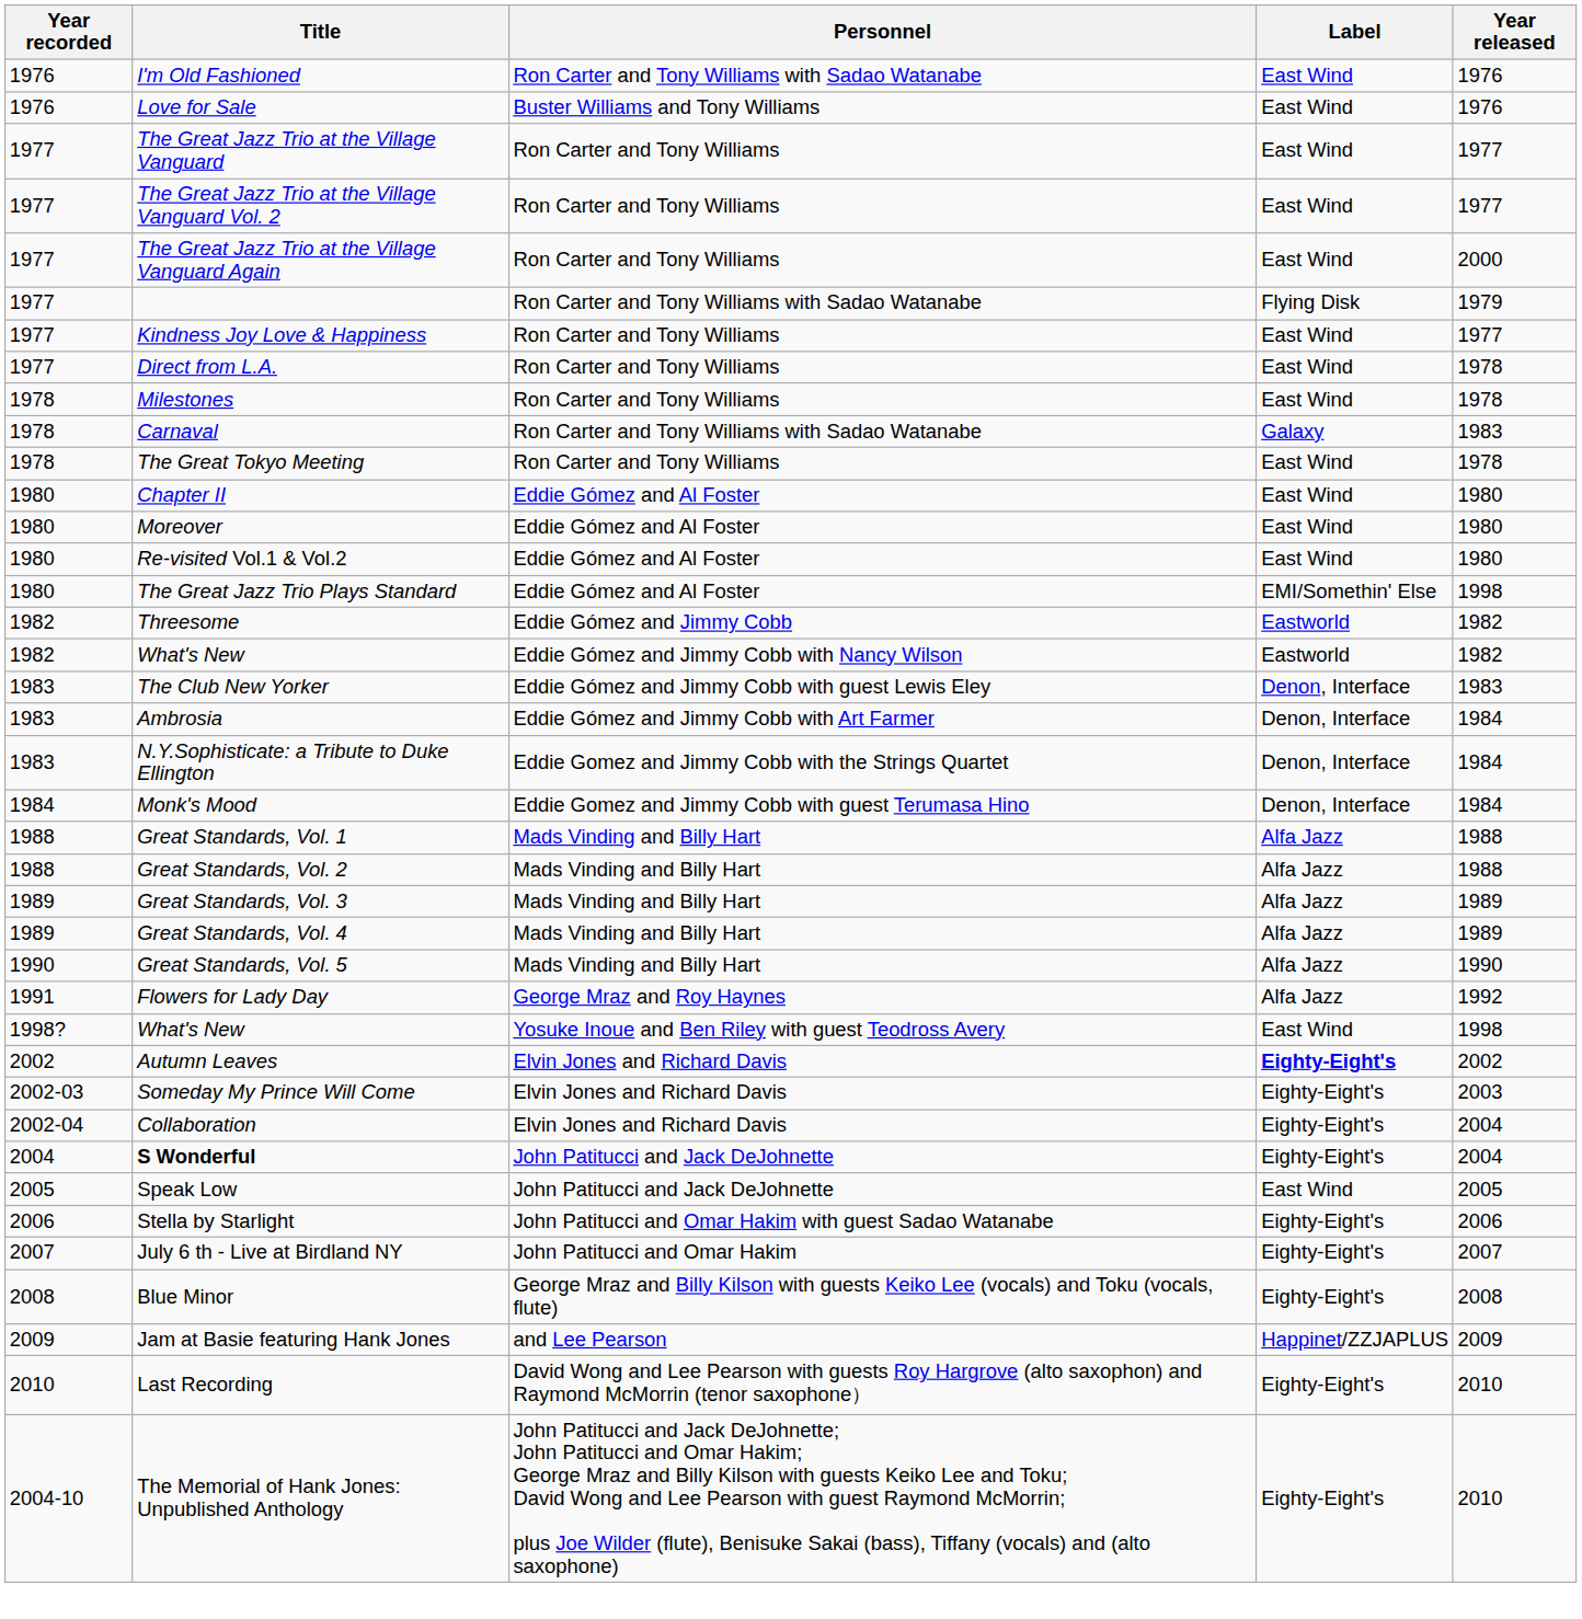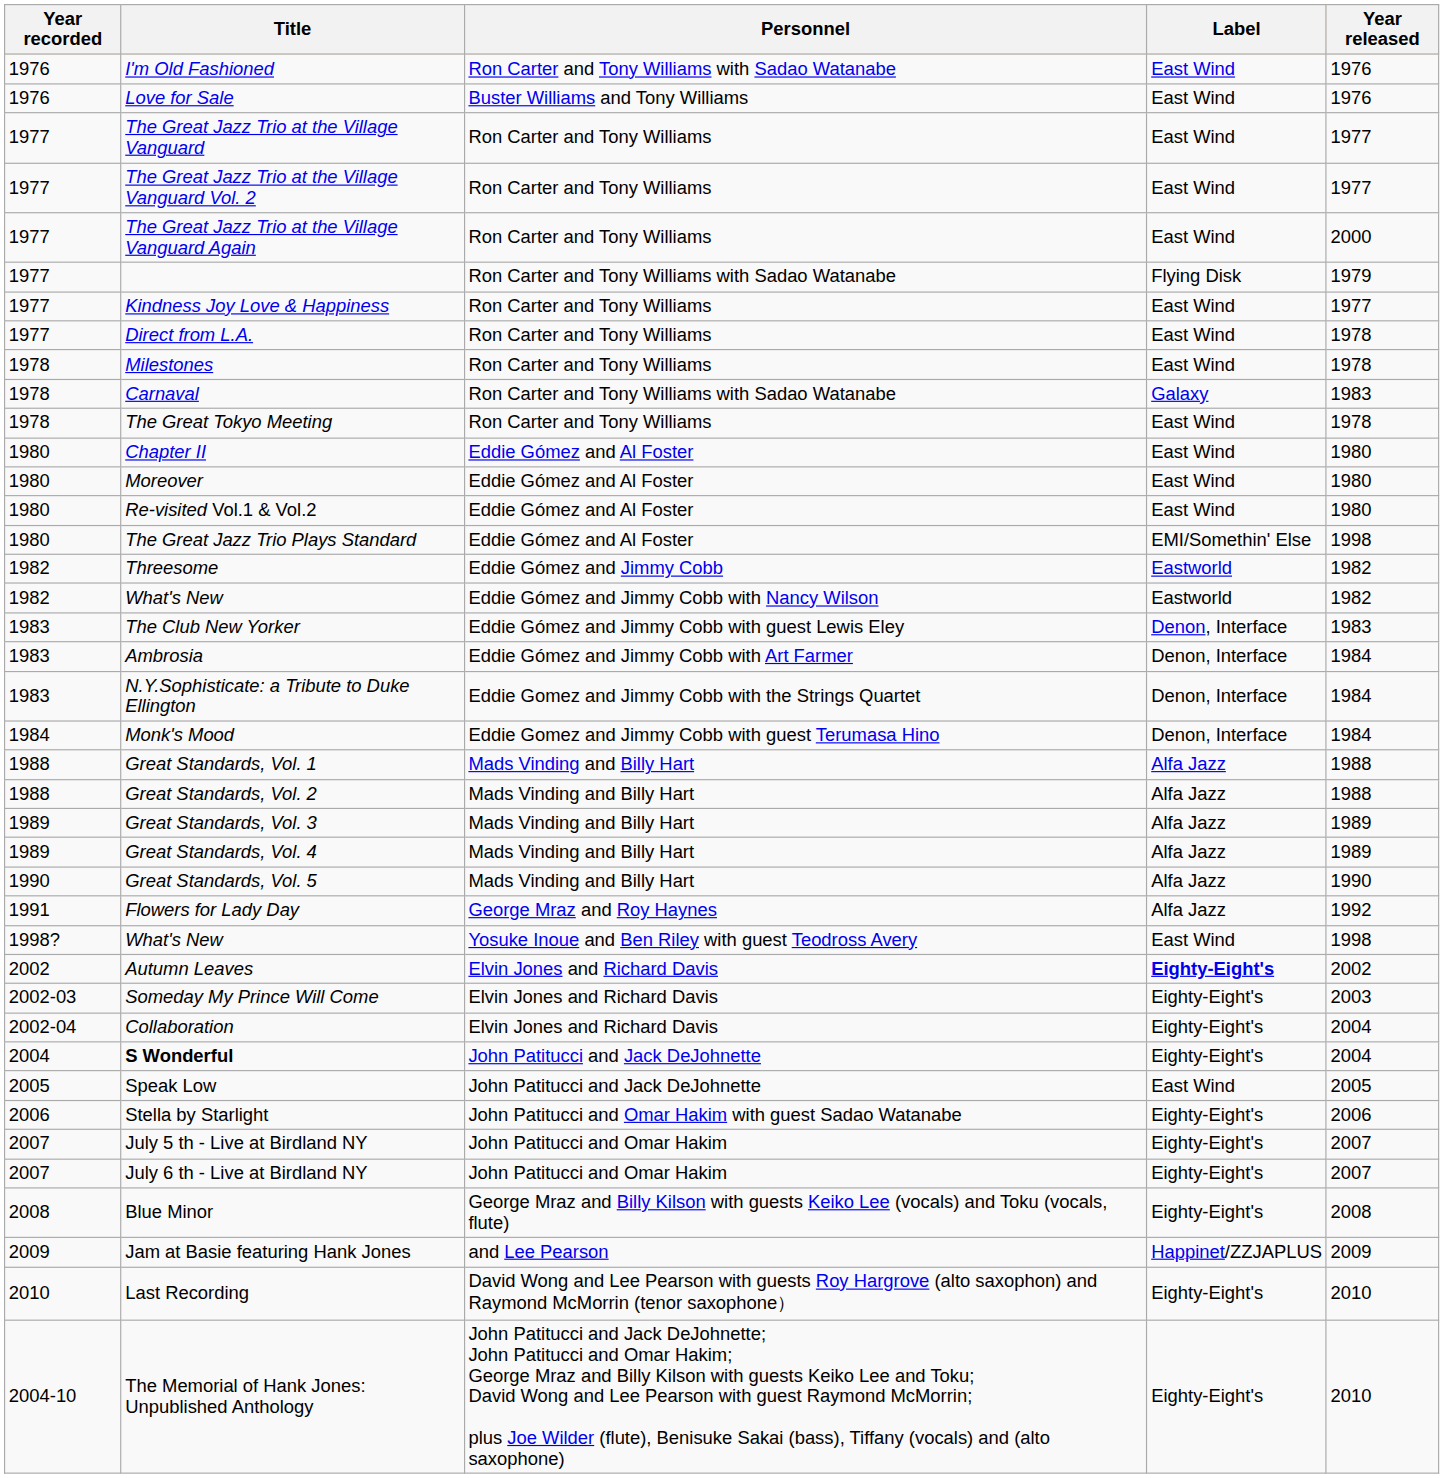 <table class="wikitable sortable">
 <tr style="background:#ffdead;">
 <th>Year recorded</th>
 <th>Title</th>
 <th>Personnel</th>
 <th>Label</th>
 <th>Year released</th>
 </tr>
 <tr>
 <td>1976</td>
 <td><em><a href='#'>I'm Old Fashioned</a></em></td>
 <td><a href='#'>Ron Carter</a> and <a href='#'>Tony Williams</a> with <a href='#'>Sadao Watanabe</a></td>
 <td><a href='#'>East Wind</a></td>
 <td>1976</td>
 </tr>
 <tr>
 <td>1976</td>
 <td><em><a href='#'>Love for Sale</a></em></td>
 <td><a href='#'>Buster Williams</a> and Tony Williams</td>
 <td>East Wind</td>
 <td>1976</td>
 </tr>
 <tr>
 <td>1977</td>
 <td><em><a href='#'>The Great Jazz Trio at the Village Vanguard</a></em></td>
 <td>Ron Carter and Tony Williams</td>
 <td>East Wind</td>
 <td>1977</td>
 </tr>
 <tr>
 <td>1977</td>
 <td><em><a href='#'>The Great Jazz Trio at the Village Vanguard Vol. 2</a></em></td>
 <td>Ron Carter and Tony Williams</td>
 <td>East Wind</td>
 <td>1977</td>
 </tr>
 <tr>
 <td>1977</td>
 <td><em><a href='#'>The Great Jazz Trio at the Village Vanguard Again</a></em></td>
 <td>Ron Carter and Tony Williams</td>
 <td>East Wind</td>
 <td>2000</td>
 </tr>
 <tr>
 <td>1977</td>
 <td><em></em></td>
 <td>Ron Carter and Tony Williams with Sadao Watanabe</td>
 <td>Flying Disk</td>
 <td>1979</td>
 </tr>
 <tr>
 <td>1977</td>
 <td><em><a href='#'>Kindness Joy Love & Happiness</a></em></td>
 <td>Ron Carter and Tony Williams</td>
 <td>East Wind</td>
 <td>1977</td>
 </tr>
 <tr>
 <td>1977</td>
 <td><em><a href='#'>Direct from L.A.</a></em></td>
 <td>Ron Carter and Tony Williams</td>
 <td>East Wind</td>
 <td>1978</td>
 </tr>
 <tr>
 <td>1978</td>
 <td><em><a href='#'>Milestones</a></em></td>
 <td>Ron Carter and Tony Williams</td>
 <td>East Wind</td>
 <td>1978</td>
 </tr>
 <tr>
 <td>1978</td>
 <td><em><a href='#'>Carnaval</a></em></td>
 <td>Ron Carter and Tony Williams with Sadao Watanabe</td>
 <td><a href='#'>Galaxy</a></td>
 <td>1983</td>
 </tr>
 <tr>
 <td>1978</td>
 <td><em>The Great Tokyo Meeting</em></td>
 <td>Ron Carter and Tony Williams</td>
 <td>East Wind</td>
 <td>1978</td>
 </tr>
 <tr>
 <td>1980</td>
 <td><em><a href='#'>Chapter II</a></em></td>
 <td><a href='#'>Eddie Gómez</a> and <a href='#'>Al Foster</a></td>
 <td>East Wind</td>
 <td>1980</td>
 </tr>
 <tr>
 <td>1980</td>
 <td><em>Moreover</em></td>
 <td>Eddie Gómez and Al Foster</td>
 <td>East Wind</td>
 <td>1980</td>
 </tr>
 <tr>
 <td>1980</td>
 <td><em>Re-visited</em> Vol.1 & Vol.2</td>
 <td>Eddie Gómez and Al Foster</td>
 <td>East Wind</td>
 <td>1980</td>
 </tr>
 <tr>
 <td>1980</td>
 <td><em>The Great Jazz Trio Plays Standard</em></td>
 <td>Eddie Gómez and Al Foster</td>
 <td>EMI/Somethin' Else</td>
 <td>1998</td>
 </tr>
 <tr>
 <td>1982</td>
 <td><em>Threesome</em></td>
 <td>Eddie Gómez and <a href='#'>Jimmy Cobb</a></td>
 <td><a href='#'>Eastworld</a></td>
 <td>1982</td>
 </tr>
 <tr>
 <td>1982</td>
 <td><em>What's New</em></td>
 <td>Eddie Gómez and Jimmy Cobb with <a href='#'>Nancy Wilson</a></td>
 <td>Eastworld</td>
 <td>1982</td>
 </tr>
 <tr>
 <td>1983</td>
 <td><em>The Club New Yorker</em></td>
 <td>Eddie Gómez and Jimmy Cobb with guest Lewis Eley</td>
 <td><a href='#'>Denon</a>, Interface</td>
 <td>1983</td>
 </tr>
 <tr>
 <td>1983</td>
 <td><em>Ambrosia</em></td>
 <td>Eddie Gómez and Jimmy Cobb with <a href='#'>Art Farmer</a></td>
 <td>Denon, Interface</td>
 <td>1984</td>
 </tr>
 <tr>
 <td>1983</td>
 <td><em>N.Y.Sophisticate: a Tribute to Duke Ellington</em></td>
 <td>Eddie Gomez and Jimmy Cobb with the Strings Quartet</td>
 <td>Denon, Interface</td>
 <td>1984</td>
 </tr>
 <tr>
 <td>1984</td>
 <td><em>Monk's Mood</em></td>
 <td>Eddie Gomez and Jimmy Cobb with guest <a href='#'>Terumasa Hino</a></td>
 <td>Denon, Interface</td>
 <td>1984</td>
 </tr>
 <tr>
 <td>1988</td>
 <td><em>Great Standards, Vol. 1</em></td>
 <td><a href='#'>Mads Vinding</a> and <a href='#'>Billy Hart</a></td>
 <td><a href='#'>Alfa Jazz</a></td>
 <td>1988</td>
 </tr>
 <tr>
 <td>1988</td>
 <td><em>Great Standards, Vol. 2</em></td>
 <td>Mads Vinding and Billy Hart</td>
 <td>Alfa Jazz</td>
 <td>1988</td>
 </tr>
 <tr>
 <td>1989</td>
 <td><em>Great Standards, Vol. 3</em></td>
 <td>Mads Vinding and Billy Hart</td>
 <td>Alfa Jazz</td>
 <td>1989</td>
 </tr>
 <tr>
 <td>1989</td>
 <td><em>Great Standards, Vol. 4</em></td>
 <td>Mads Vinding and Billy Hart</td>
 <td>Alfa Jazz</td>
 <td>1989</td>
 </tr>
 <tr>
 <td>1990</td>
 <td><em>Great Standards, Vol. 5</em></td>
 <td>Mads Vinding and Billy Hart</td>
 <td>Alfa Jazz</td>
 <td>1990</td>
 </tr>
 <tr>
 <td>1991</td>
 <td><em>Flowers for Lady Day</em></td>
 <td><a href='#'>George Mraz</a> and <a href='#'>Roy Haynes</a></td>
 <td>Alfa Jazz</td>
 <td>1992</td>
 </tr>
 <tr>
 <td>1998?</td>
 <td><em>What's New</em></td>
 <td><a href='#'>Yosuke Inoue</a> and <a href='#'>Ben Riley</a> with guest <a href='#'>Teodross Avery</a></td>
 <td>East Wind</td>
 <td>1998</td>
 </tr>
 <tr>
 <td>2002</td>
 <td><em>Autumn Leaves</em></td>
 <td><a href='#'>Elvin Jones</a> and <a href='#'>Richard Davis</a></td>
 <td><strong><a href='#'>Eighty-Eight's</a></strong></td>
 <td>2002</td>
 </tr>
 <tr>
 <td>2002-03</td>
 <td><em>Someday My Prince Will Come</em></td>
 <td>Elvin Jones and Richard Davis</td>
 <td>Eighty-Eight's</td>
 <td>2003</td>
 </tr>
 <tr>
 <td>2002-04</td>
 <td><em>Collaboration</em></td>
 <td>Elvin Jones and Richard Davis</td>
 <td>Eighty-Eight's</td>
 <td>2004</td>
 </tr>
 <tr>
 <td>2004</td>
 <td><strong>S Wonderful<em></td>
 <td><a href='#'>John Patitucci</a> and <a href='#'>Jack DeJohnette</a></td>
 <td>Eighty-Eight's</td>
 <td>2004</td>
 </tr>
 <tr>
 <td>2005</td>
 <td></em>Speak Low<em></td>
 <td>John Patitucci and Jack DeJohnette</td>
 <td>East Wind</td>
 <td>2005</td>
 </tr>
 <tr>
 <td>2006</td>
 <td></em>Stella by Starlight<em></td>
 <td>John Patitucci and <a href='#'>Omar Hakim</a> with guest Sadao Watanabe</td>
 <td>Eighty-Eight's</td>
 <td>2006</td>
 </tr>
 <tr>
 <td>2007</td>
+<td></em>July 5 th - Live at Birdland NY<em></td>
+<td>John Patitucci and Omar Hakim</td>
+<td>Eighty-Eight's</td>
+<td>2007</td>
+</tr>
+<tr>
+<td>2007</td>
 <td></em>July 6 th - Live at Birdland NY<em></td>
 <td>John Patitucci and Omar Hakim</td>
 <td>Eighty-Eight's</td>
 <td>2007</td>
 </tr>
 <tr>
 <td>2008</td>
 <td></em>Blue Minor<em></td>
 <td>George Mraz and <a href='#'>Billy Kilson</a> with guests <a href='#'>Keiko Lee</a> (vocals) and Toku (vocals, flute)</td>
 <td>Eighty-Eight's</td>
 <td>2008</td>
 </tr>
 <tr>
 <td>2009</td>
 <td></em>Jam at Basie featuring Hank Jones<em></td>
 <td> and <a href='#'>Lee Pearson</a></td>
 <td><a href='#'>Happinet</a>/ZZJAPLUS</td>
 <td>2009</td>
 </tr>
 <tr>
 <td>2010</td>
 <td></em>Last Recording<em></td>
 <td>David Wong and Lee Pearson with guests <a href='#'>Roy Hargrove</a> (alto saxophon) and Raymond McMorrin (tenor saxophone）</td>
 <td>Eighty-Eight's</td>
 <td>2010</td>
 </tr>
 <tr>
 <td>2004-10</td>
 <td></em>The Memorial of Hank Jones: Unpublished Anthology<em></td>
 <td>John Patitucci and Jack DeJohnette;<br>John Patitucci and Omar Hakim;<br> George Mraz and Billy Kilson with guests Keiko Lee and Toku;<br> David Wong and Lee Pearson with guest Raymond McMorrin;<br><br>plus <a href='#'>Joe Wilder</a> (flute), Benisuke Sakai (bass), Tiffany (vocals) and  (alto saxophone)</td>
 <td>Eighty-Eight's</td>
 <td>2010</td>
 </tr>
 </table>
